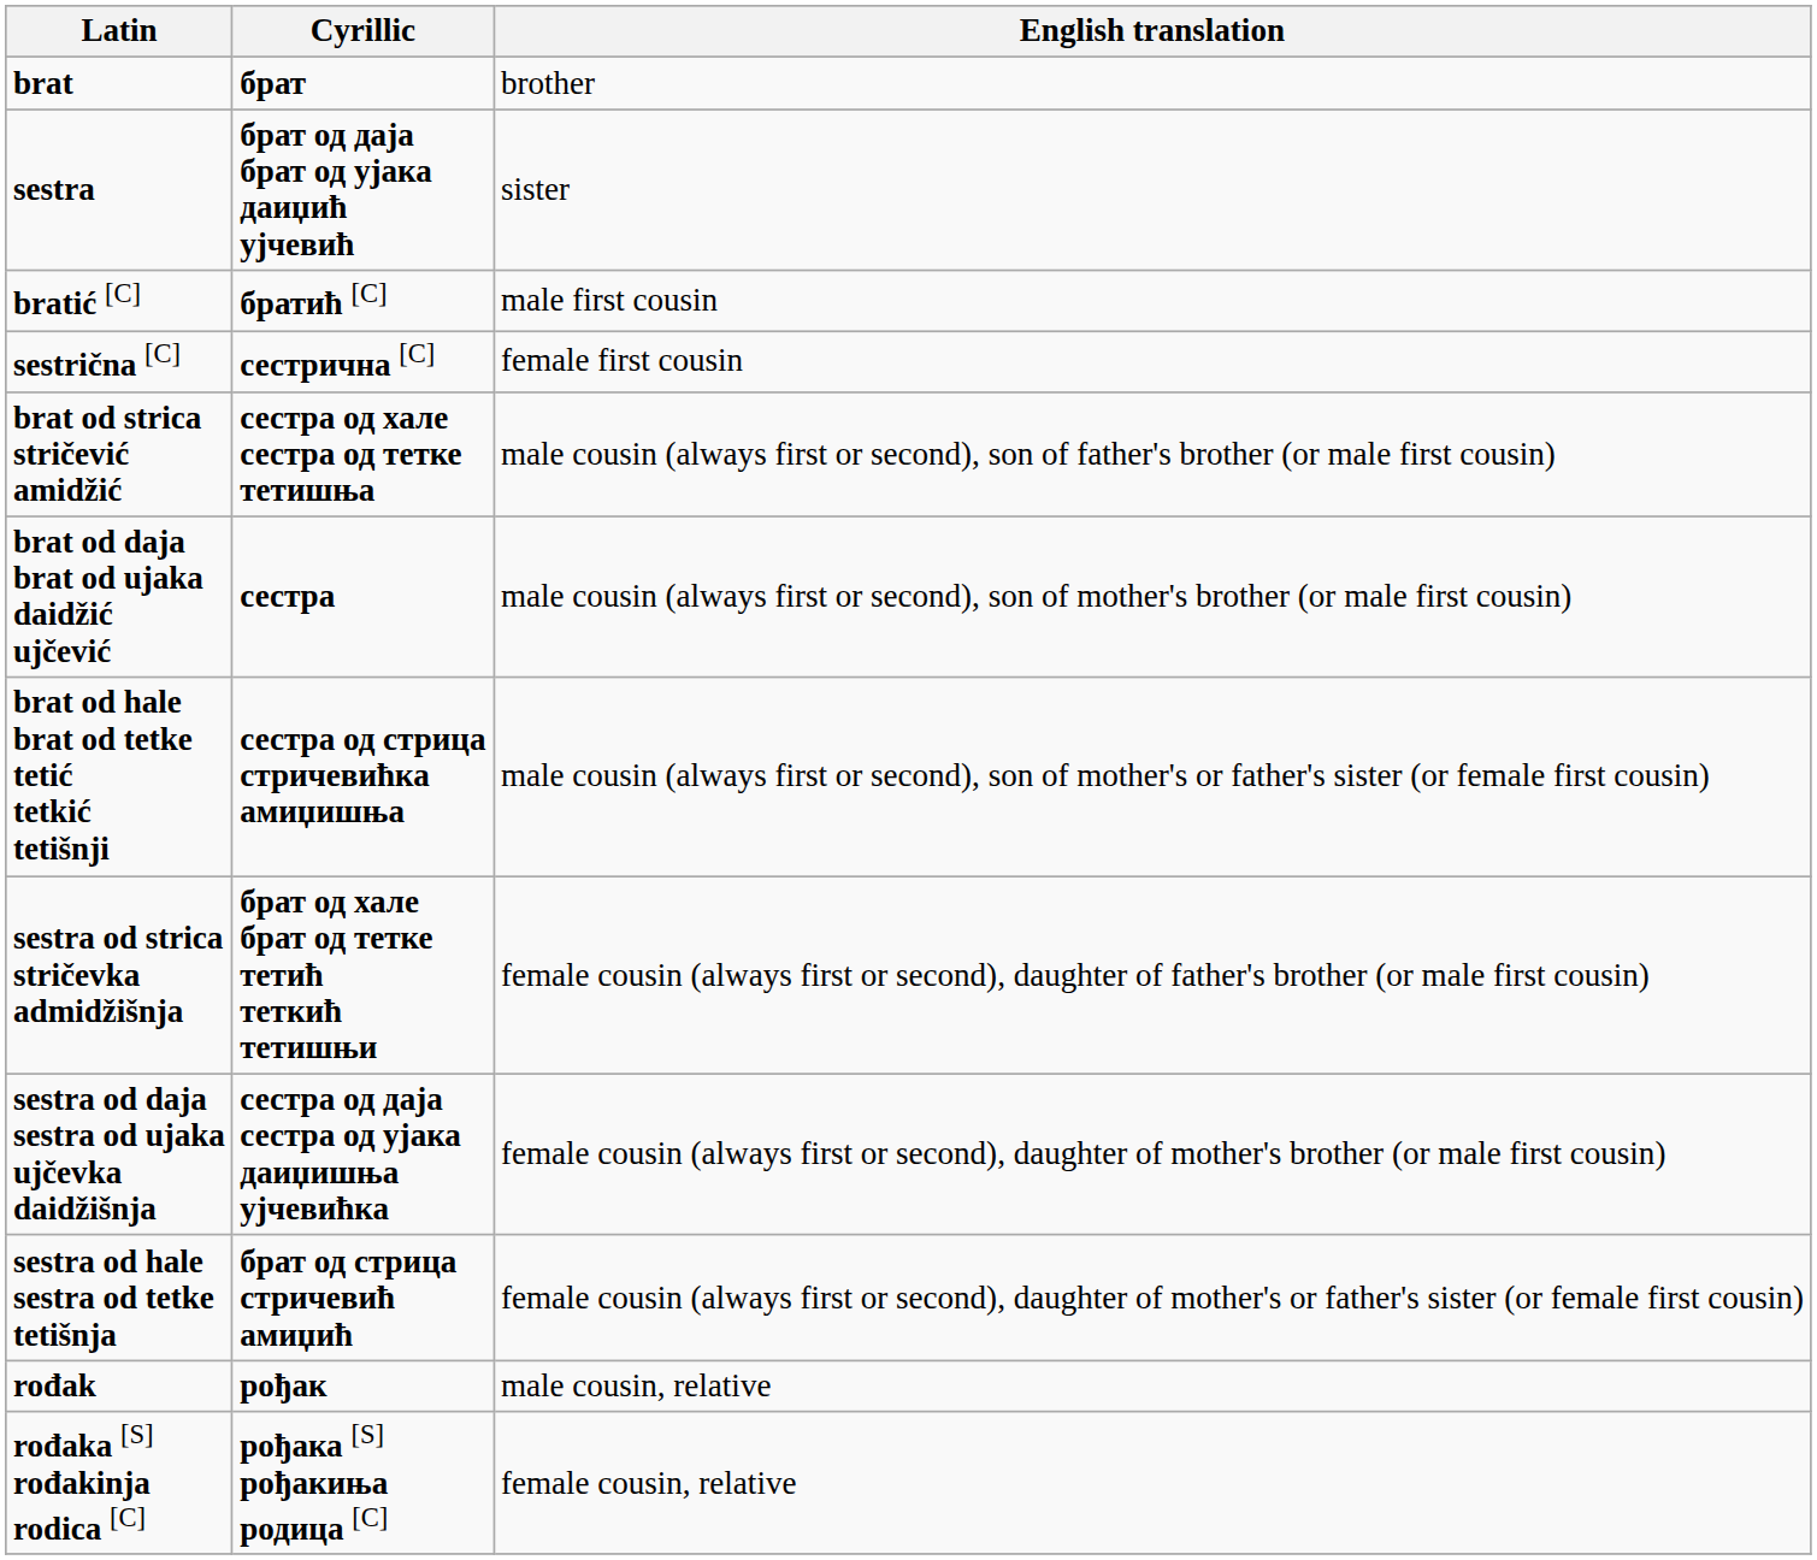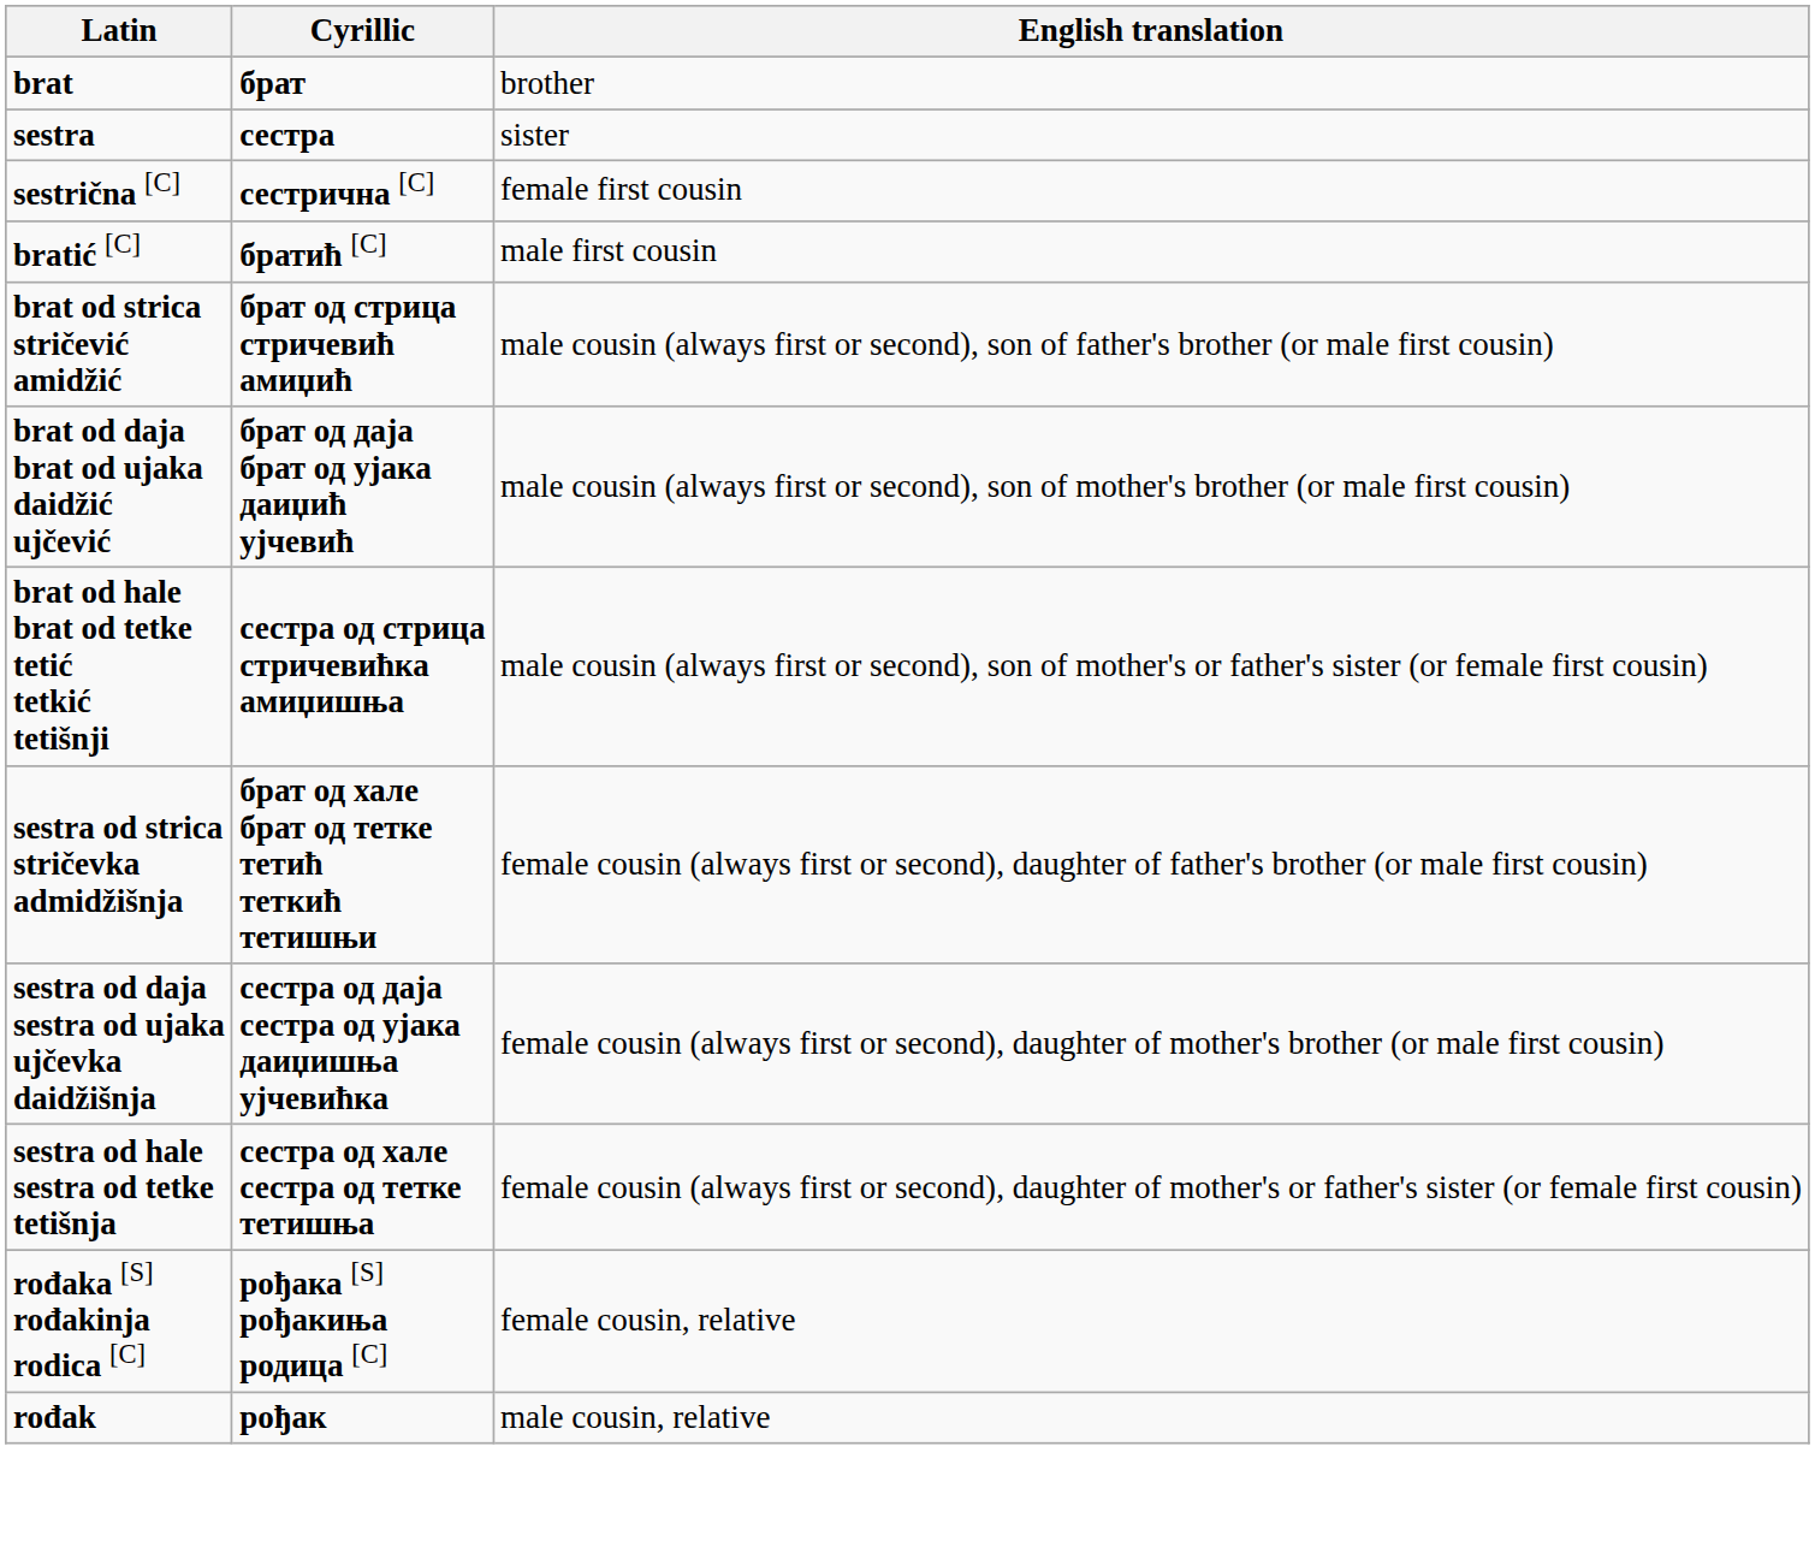 <table class="wikitable">
 <tr>
 <th>Latin</th>
 <th>Cyrillic</th>
 <th>English translation</th>
 </tr>
 <tr>
 <td><strong>brat</strong></td>
 <td><strong>брат</strong></td>
 <td>brother</td>
 </tr>
 <tr>
 <td><strong>sestra</strong></td>
-<td><strong>брат од даја</strong><br><strong>брат од ујака</strong><br><strong>даиџић</strong><br><strong>ујчевић</strong></td>
+<td><strong>сестра</strong></td>
 <td>sister</td>
+</tr>
+<tr>
+<td><strong>sestrična</strong> <sup>[C]</sup></td>
+<td><strong>сестрична</strong> <sup>[C]</sup></td>
+<td>female first cousin</td>
 </tr>
 <tr>
 <td><strong>bratić</strong> <sup>[C]</sup></td>
 <td><strong>братић</strong> <sup>[C]</sup></td>
 <td>male first cousin</td>
 </tr>
 <tr>
-<td><strong>sestrična</strong> <sup>[C]</sup></td>
-<td><strong>сестрична</strong> <sup>[C]</sup></td>
-<td>female first cousin</td>
-</tr>
-<tr>
 <td><strong>brat od strica</strong><br><strong>stričević</strong><br><strong>amidžić</strong></td>
-<td><strong>сестра од хале</strong><br><strong>сестра од тетке</strong><br><strong>тетишња</strong></td>
+<td><strong>брат од стрица</strong><br><strong>стричевић</strong><br><strong>амиџић</strong></td>
 <td>male cousin (always first or second), son of father's brother (or male first cousin)</td>
 </tr>
 <tr>
 <td><strong>brat od daja</strong><br><strong>brat od ujaka</strong><br><strong>daidžić</strong><br><strong>ujčević</strong></td>
-<td><strong>сестра</strong></td>
+<td><strong>брат од даја</strong><br><strong>брат од ујака</strong><br><strong>даиџић</strong><br><strong>ујчевић</strong></td>
 <td>male cousin (always first or second), son of mother's brother (or male first cousin)</td>
 </tr>
 <tr>
 <td><strong>brat od hale</strong><br><strong>brat od tetke</strong><br><strong>tetić</strong><br><strong>tetkić</strong><br><strong>tetišnji</strong></td>
 <td><strong>сестра од стрица</strong><br><strong>стричевићка</strong><br><strong>амиџишња</strong></td>
 <td>male cousin (always first or second), son of mother's or father's sister (or female first cousin)</td>
 </tr>
 <tr>
 <td><strong>sestra od strica</strong><br><strong>stričevka</strong><br><strong>admidžišnja</strong></td>
 <td><strong>брат од хале</strong><br><strong>брат од тетке</strong><br><strong>тетић</strong><br><strong>теткић</strong><br><strong>тетишњи</strong></td>
 <td>female cousin (always first or second), daughter of father's brother (or male first cousin)</td>
 </tr>
 <tr>
 <td><strong>sestra od daja</strong><br><strong>sestra od ujaka</strong><br><strong>ujčevka</strong><br><strong>daidžišnja</strong></td>
 <td><strong>сестра од даја</strong><br><strong>сестра од ујака</strong><br><strong>даиџишња</strong><br><strong>ујчевићка</strong></td>
 <td>female cousin (always first or second), daughter of mother's brother (or male first cousin)</td>
 </tr>
 <tr>
 <td><strong>sestra od hale</strong><br><strong>sestra od tetke</strong><br><strong>tetišnja</strong></td>
-<td><strong>брат од стрица</strong><br><strong>стричевић</strong><br><strong>амиџић</strong></td>
+<td><strong>сестра од хале</strong><br><strong>сестра од тетке</strong><br><strong>тетишња</strong></td>
 <td>female cousin (always first or second), daughter of mother's or father's sister (or female first cousin)</td>
+</tr>
+<tr>
+<td><strong>rođaka</strong> <sup>[S]</sup><br><strong>rođakinja</strong><br><strong>rodica</strong> <sup>[C]</sup></td>
+<td><strong>рођака</strong> <sup>[S]</sup><br><strong>рођакиња</strong><br><strong>родица</strong> <sup>[C]</sup></td>
+<td>female cousin, relative</td>
 </tr>
 <tr>
 <td><strong>rođak</strong></td>
 <td><strong>рођак</strong></td>
 <td>male cousin, relative</td>
 </tr>
-<tr>
-<td><strong>rođaka</strong> <sup>[S]</sup><br><strong>rođakinja</strong><br><strong>rodica</strong> <sup>[C]</sup></td>
-<td><strong>рођака</strong> <sup>[S]</sup><br><strong>рођакиња</strong><br><strong>родица</strong> <sup>[C]</sup></td>
-<td>female cousin, relative</td>
-</tr>
 </table>
